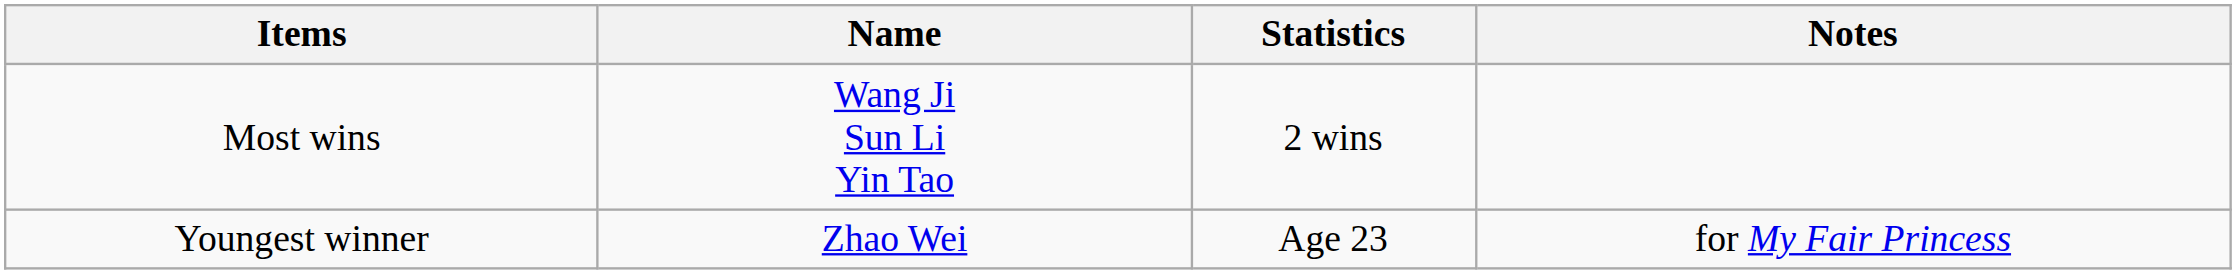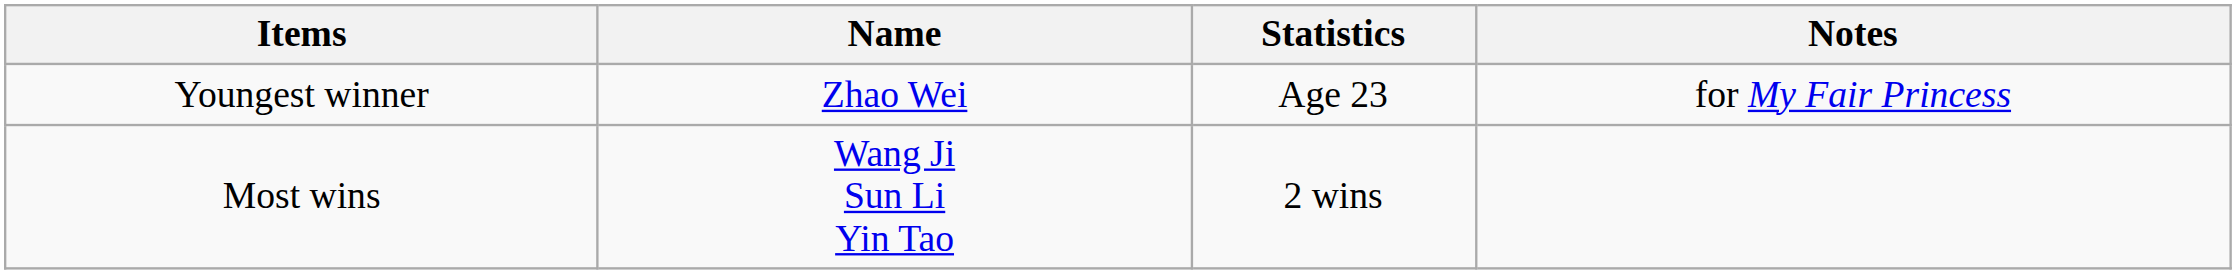 <table class="wikitable" style="text-align: center" width="75%">
 <tr>
 <th width=175><strong>Items</strong></th>
 <th width=175><strong>Name</strong></th>
 <th width= 80><strong>Statistics</strong></th>
 <th width=225><strong>Notes</strong></th>
 </tr>
 <tr>
+<td>Youngest winner</td>
+<td><a href='#'>Zhao Wei</a></td>
+<td>Age 23</td>
+<td>for <em><a href='#'>My Fair Princess</a></em></td>
+</tr>
+<tr>
 <td>Most wins</td>
 <td><a href='#'>Wang Ji</a><br> <a href='#'>Sun Li</a><br> <a href='#'>Yin Tao</a></td>
 <td>2 wins</td>
 <td></td>
 </tr>
-<tr>
-<td>Youngest winner</td>
-<td><a href='#'>Zhao Wei</a></td>
-<td>Age 23</td>
-<td>for <em><a href='#'>My Fair Princess</a></em></td>
-</tr>
 </table>
